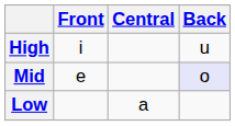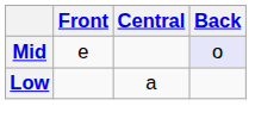 <table class="wikitable" style="text-align: center;">
 <tr>
 <th></th>
 <th><a href='#'>Front</a></th>
 <th><a href='#'>Central</a></th>
 <th><a href='#'>Back</a></th>
-</tr>
-<tr>
-<th><a href='#'>High</a></th>
-<td>i</td>
-<td></td>
-<td>u</td>
 </tr>
 <tr>
 <th><a href='#'>Mid</a></th>
 <td>e</td>
 <td></td>
 <td style="background: lavender;">o</td>
 </tr>
 <tr>
 <th><a href='#'>Low</a></th>
 <td></td>
 <td>a</td>
 <td></td>
 </tr>
 </table>
